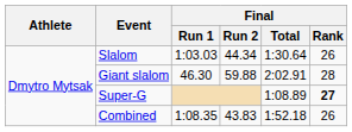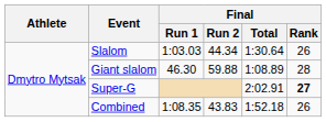 <table class="wikitable" style="font-size:90%;">
 <tr>
 <th rowspan="2">Athlete</th>
 <th rowspan="2">Event</th>
 <th colspan="4">Final</th>
 </tr>
 <tr>
 <th>Run 1</th>
 <th>Run 2</th>
 <th>Total</th>
 <th>Rank</th>
 </tr>
 <tr>
 <td rowspan=4><a href='#'>Dmytro Mytsak</a></td>
 <td><a href='#'>Slalom</a></td>
 <td align="center">1:03.03</td>
 <td align="center">44.34</td>
 <td align="center">1:30.64</td>
 <td align="center">26</td>
 </tr>
 <tr>
 <td><a href='#'>Giant slalom</a></td>
 <td align="center">46.30</td>
 <td align="center">59.88</td>
-<td align="center">2:02.91</td>
+<td align="center">1:08.89</td>
 <td align="center">28</td>
 </tr>
 <tr>
 <td><a href='#'>Super-G</a></td>
 <td colspan=2 bgcolor="wheat"></td>
-<td align="center">1:08.89</td>
+<td align="center">2:02.91</td>
 <td align="center"><strong>27</strong></td>
 </tr>
 <tr>
 <td><a href='#'>Combined</a></td>
 <td align="center">1:08.35</td>
 <td align="center">43.83</td>
 <td align="center">1:52.18</td>
 <td align="center">26</td>
 </tr>
 </table>
